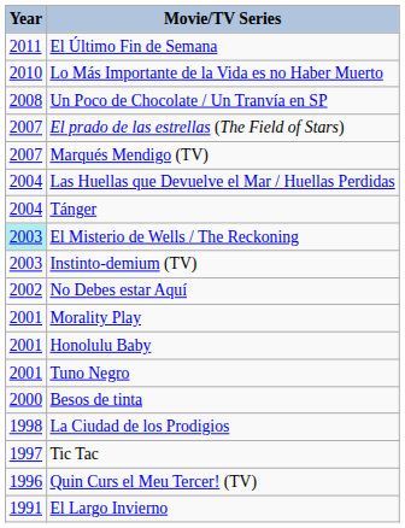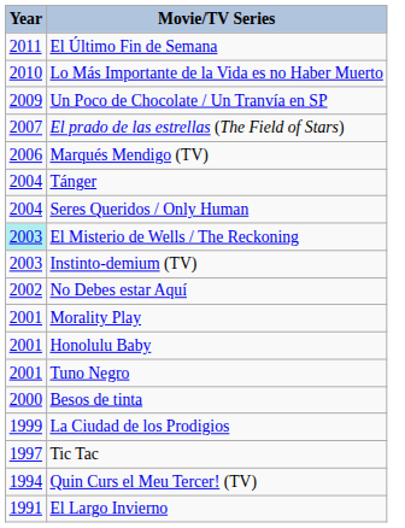 <table class="wikitable" style="font-size:90%;">
 <tr>
 <th style="background:#B0C4DE;">Year</th>
 <th style="background:#B0C4DE;">Movie/TV Series</th>
 </tr>
 <tr>
 <td><a href='#'>2011</a></td>
 <td><a href='#'>El Último Fin de Semana</a></td>
 </tr>
 <tr>
 <td><a href='#'>2010</a></td>
 <td><a href='#'>Lo Más Importante de la Vida es no Haber Muerto</a></td>
 </tr>
 <tr>
-<td><a href='#'>2008</a></td>
+<td><a href='#'>2009</a></td>
 <td><a href='#'>Un Poco de Chocolate / Un Tranvía en SP</a></td>
 </tr>
 <tr>
 <td><a href='#'>2007</a></td>
 <td><em><a href='#'>El prado de las estrellas</a></em> (<em>The Field of Stars</em>)</td>
 </tr>
 <tr>
-<td><a href='#'>2007</a></td>
+<td><a href='#'>2006</a></td>
 <td><a href='#'>Marqués Mendigo</a> (TV)</td>
 </tr>
 <tr>
 <td><a href='#'>2004</a></td>
-<td><a href='#'>Las Huellas que Devuelve el Mar / Huellas Perdidas</a></td>
+<td><a href='#'>Tánger</a></td>
 </tr>
 <tr>
 <td><a href='#'>2004</a></td>
-<td><a href='#'>Tánger</a></td>
+<td><a href='#'>Seres Queridos / Only Human</a></td>
 </tr>
 <tr>
 <td style="background: paleturquoise;"><a href='#'>2003</a></td>
 <td><a href='#'>El Misterio de Wells / The Reckoning</a></td>
 </tr>
 <tr>
 <td><a href='#'>2003</a></td>
 <td><a href='#'>Instinto-demium</a> (TV)</td>
 </tr>
 <tr>
 <td><a href='#'>2002</a></td>
 <td><a href='#'>No Debes estar Aquí</a></td>
 </tr>
 <tr>
 <td><a href='#'>2001</a></td>
 <td><a href='#'>Morality Play</a></td>
 </tr>
 <tr>
 <td><a href='#'>2001</a></td>
 <td><a href='#'>Honolulu Baby</a></td>
 </tr>
 <tr>
 <td><a href='#'>2001</a></td>
 <td><a href='#'>Tuno Negro</a></td>
 </tr>
 <tr>
 <td><a href='#'>2000</a></td>
 <td><a href='#'>Besos de tinta</a></td>
 </tr>
 <tr>
-<td><a href='#'>1998</a></td>
+<td><a href='#'>1999</a></td>
 <td><a href='#'>La Ciudad de los Prodigios</a></td>
 </tr>
 <tr>
 <td><a href='#'>1997</a></td>
 <td>Tic Tac</td>
 </tr>
 <tr>
-<td><a href='#'>1996</a></td>
+<td><a href='#'>1994</a></td>
 <td><a href='#'>Quin Curs el Meu Tercer!</a> (TV)</td>
 </tr>
 <tr>
 <td><a href='#'>1991</a></td>
 <td><a href='#'>El Largo Invierno</a></td>
 </tr>
 </table>
